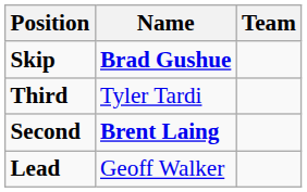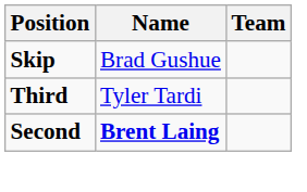 <table class="wikitable">
 <tr>
 <th><strong>Position</strong></th>
 <th><strong>Name</strong></th>
 <th><strong>Team</strong></th>
 </tr>
 <tr>
 <td><strong>Skip</strong></td>
-<td><strong><a href='#'>Brad Gushue</a></strong></td>
+<td><a href='#'>Brad Gushue</a></td>
 <td></td>
 </tr>
 <tr>
 <td><strong>Third</strong></td>
 <td><a href='#'>Tyler Tardi</a></td>
 <td></td>
 </tr>
 <tr>
 <td><strong>Second</strong></td>
 <td><strong><a href='#'>Brent Laing</a></strong></td>
 <td></td>
 </tr>
-<tr>
-<td><strong>Lead</strong></td>
-<td><a href='#'>Geoff Walker</a></td>
-<td></td>
-</tr>
 </table>
